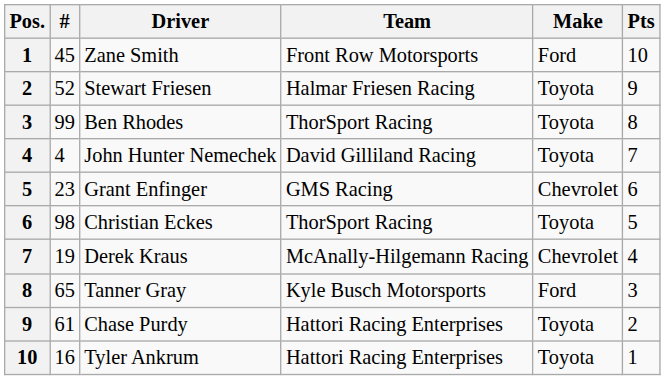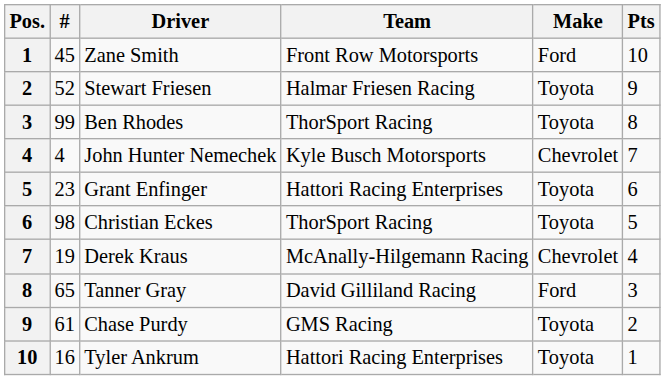 <table class="wikitable" style="font-size:95%">
 <tr>
 <th>Pos.</th>
 <th>#</th>
 <th>Driver</th>
 <th>Team</th>
 <th>Make</th>
 <th>Pts</th>
 </tr>
 <tr>
 <th>1</th>
 <td>45</td>
 <td>Zane Smith</td>
 <td>Front Row Motorsports</td>
 <td>Ford</td>
 <td>10</td>
 </tr>
 <tr>
 <th>2</th>
 <td>52</td>
 <td>Stewart Friesen</td>
 <td>Halmar Friesen Racing</td>
 <td>Toyota</td>
 <td>9</td>
 </tr>
 <tr>
 <th>3</th>
 <td>99</td>
 <td>Ben Rhodes</td>
 <td>ThorSport Racing</td>
 <td>Toyota</td>
 <td>8</td>
 </tr>
 <tr>
 <th>4</th>
 <td>4</td>
 <td>John Hunter Nemechek</td>
-<td>David Gilliland Racing</td>
-<td>Toyota</td>
+<td>Kyle Busch Motorsports</td>
+<td>Chevrolet</td>
 <td>7</td>
 </tr>
 <tr>
 <th>5</th>
 <td>23</td>
 <td>Grant Enfinger</td>
-<td>GMS Racing</td>
-<td>Chevrolet</td>
+<td>Hattori Racing Enterprises</td>
+<td>Toyota</td>
 <td>6</td>
 </tr>
 <tr>
 <th>6</th>
 <td>98</td>
 <td>Christian Eckes</td>
 <td>ThorSport Racing</td>
 <td>Toyota</td>
 <td>5</td>
 </tr>
 <tr>
 <th>7</th>
 <td>19</td>
 <td>Derek Kraus</td>
 <td>McAnally-Hilgemann Racing</td>
 <td>Chevrolet</td>
 <td>4</td>
 </tr>
 <tr>
 <th>8</th>
 <td>65</td>
 <td>Tanner Gray</td>
-<td>Kyle Busch Motorsports</td>
+<td>David Gilliland Racing</td>
 <td>Ford</td>
 <td>3</td>
 </tr>
 <tr>
 <th>9</th>
 <td>61</td>
 <td>Chase Purdy</td>
-<td>Hattori Racing Enterprises</td>
+<td>GMS Racing</td>
 <td>Toyota</td>
 <td>2</td>
 </tr>
 <tr>
 <th>10</th>
 <td>16</td>
 <td>Tyler Ankrum</td>
 <td>Hattori Racing Enterprises</td>
 <td>Toyota</td>
 <td>1</td>
 </tr>
 </table>
